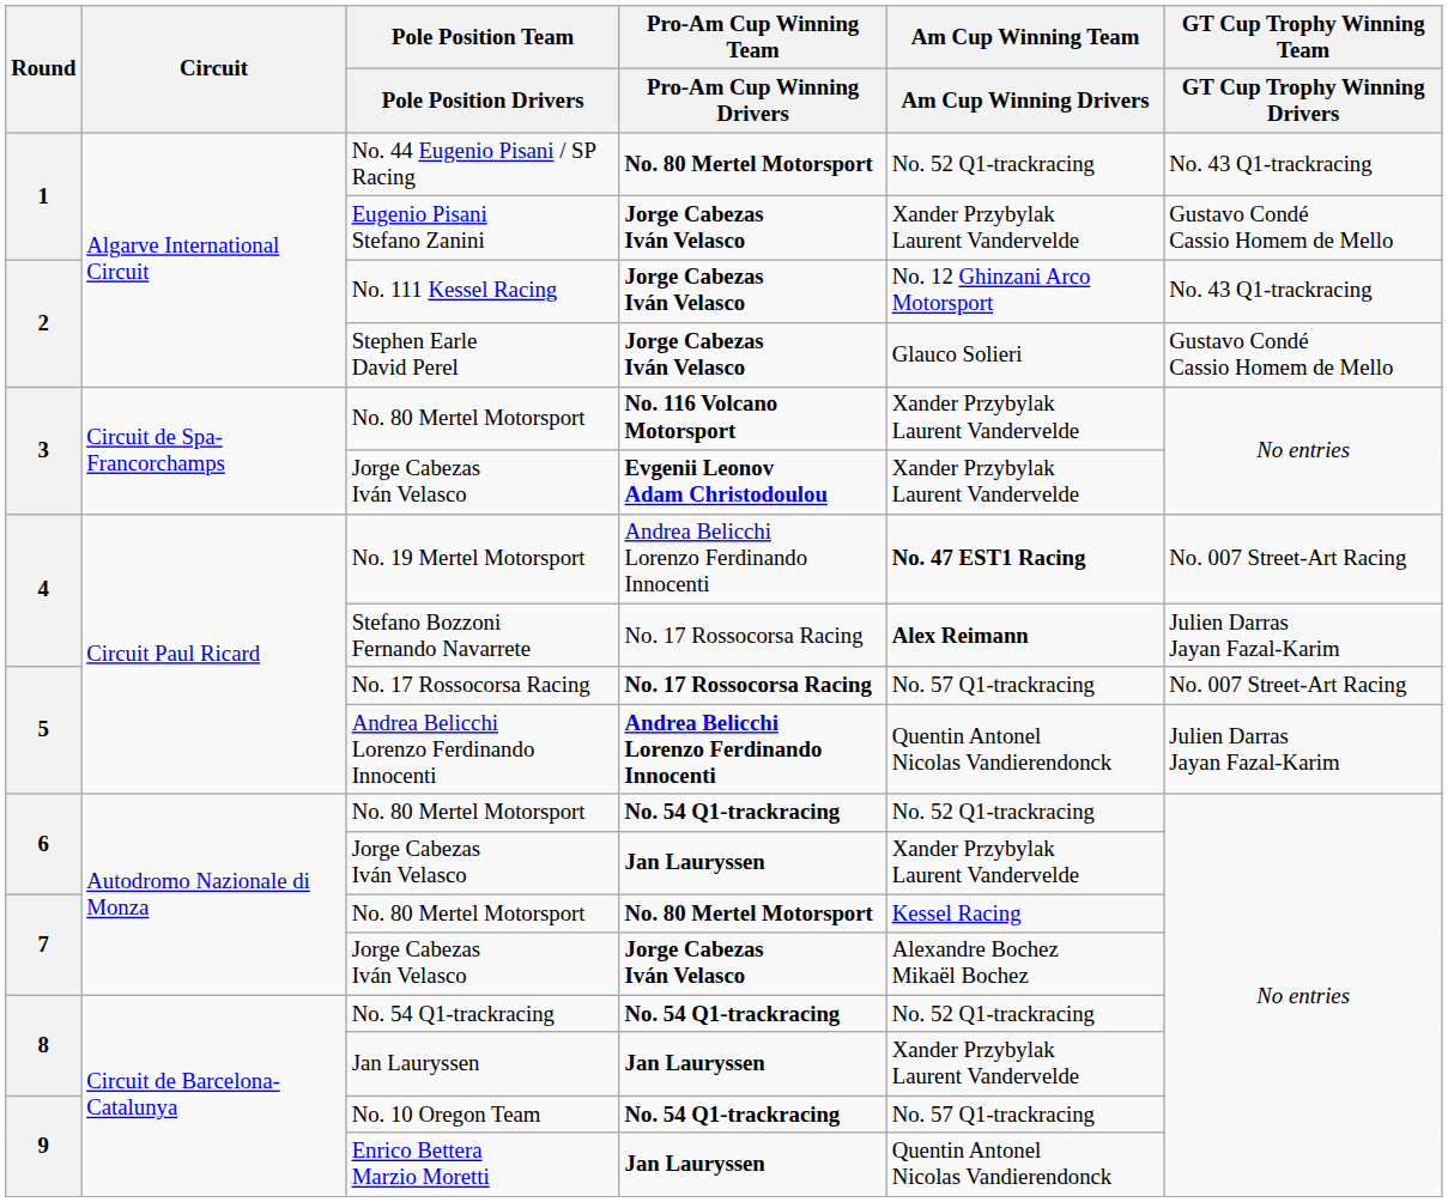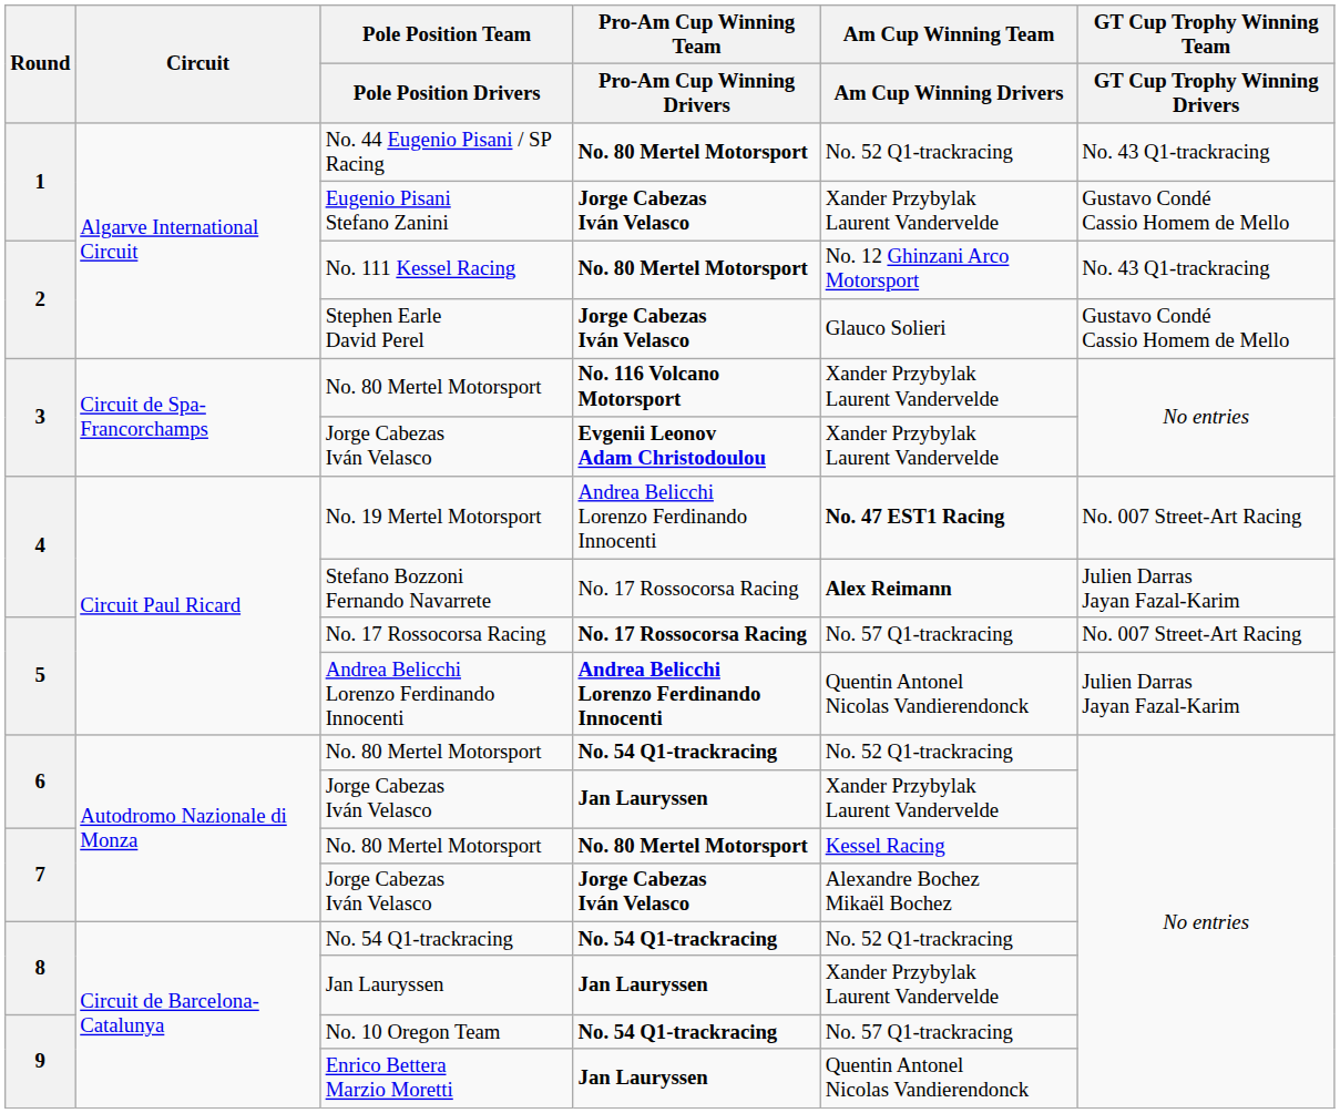 <table class="wikitable" style="font-size:85%;">
 <tr>
 <th rowspan="2">Round</th>
 <th rowspan="2">Circuit</th>
 <th>Pole Position Team</th>
 <th>Pro-Am Cup Winning Team</th>
 <th>Am Cup Winning Team</th>
 <th>GT Cup Trophy Winning Team</th>
 </tr>
 <tr>
 <th>Pole Position Drivers</th>
 <th>Pro-Am Cup Winning Drivers</th>
 <th>Am Cup Winning Drivers</th>
 <th>GT Cup Trophy Winning Drivers</th>
 </tr>
 <tr>
 <th rowspan="2">1</th>
 <td rowspan="4"> <a href='#'>Algarve International Circuit</a></td>
 <td> No. 44 <a href='#'>Eugenio Pisani</a> / SP Racing</td>
 <td><strong> No. 80 Mertel Motorsport</strong></td>
 <td> No. 52 Q1-trackracing</td>
 <td> No. 43 Q1-trackracing</td>
 </tr>
 <tr>
 <td> <a href='#'>Eugenio Pisani</a><br> Stefano Zanini</td>
 <td><strong> Jorge Cabezas<br> Iván Velasco</strong></td>
 <td> Xander Przybylak<br> Laurent Vandervelde</td>
 <td> Gustavo Condé<br> Cassio Homem de Mello</td>
 </tr>
 <tr>
 <th rowspan="2">2</th>
 <td> No. 111 <a href='#'>Kessel Racing</a></td>
-<td><strong> Jorge Cabezas<br> Iván Velasco</strong></td>
+<td><strong> No. 80 Mertel Motorsport</strong></td>
 <td> No. 12 <a href='#'>Ghinzani Arco Motorsport</a></td>
 <td> No. 43 Q1-trackracing</td>
 </tr>
 <tr>
 <td> Stephen Earle<br> David Perel</td>
 <td><strong> Jorge Cabezas<br> Iván Velasco</strong></td>
 <td> Glauco Solieri</td>
 <td> Gustavo Condé<br> Cassio Homem de Mello</td>
 </tr>
 <tr>
 <th rowspan="2">3</th>
 <td rowspan="2"> <a href='#'>Circuit de Spa-Francorchamps</a></td>
 <td> No. 80 Mertel Motorsport</td>
 <td><strong> No. 116 Volcano Motorsport</strong></td>
 <td> Xander Przybylak<br> Laurent Vandervelde</td>
 <td rowspan="2" align="center"><em>No entries</em></td>
 </tr>
 <tr>
 <td> Jorge Cabezas<br> Iván Velasco</td>
 <td><strong> Evgenii Leonov<br> <a href='#'>Adam Christodoulou</a></strong></td>
 <td> Xander Przybylak<br> Laurent Vandervelde</td>
 </tr>
 <tr>
 <th rowspan="2">4</th>
 <td rowspan="4"> <a href='#'>Circuit Paul Ricard</a></td>
 <td> No. 19 Mertel Motorsport</td>
 <td> <a href='#'>Andrea Belicchi</a><br> Lorenzo Ferdinando Innocenti</td>
 <td><strong> No. 47 EST1 Racing</strong></td>
 <td> No. 007 Street-Art Racing</td>
 </tr>
 <tr>
 <td> Stefano Bozzoni<br> Fernando Navarrete</td>
 <td> No. 17 Rossocorsa Racing</td>
 <td><strong> Alex Reimann</strong></td>
 <td> Julien Darras<br> Jayan Fazal-Karim</td>
 </tr>
 <tr>
 <th rowspan="2">5</th>
 <td> No. 17 Rossocorsa Racing</td>
 <td><strong> No. 17 Rossocorsa Racing</strong></td>
 <td> No. 57 Q1-trackracing</td>
 <td> No. 007 Street-Art Racing</td>
 </tr>
 <tr>
 <td> <a href='#'>Andrea Belicchi</a><br> Lorenzo Ferdinando Innocenti</td>
 <td><strong> <a href='#'>Andrea Belicchi</a><br> Lorenzo Ferdinando Innocenti</strong></td>
 <td> Quentin Antonel<br> Nicolas Vandierendonck</td>
 <td> Julien Darras<br> Jayan Fazal-Karim</td>
 </tr>
 <tr>
 <th rowspan="2">6</th>
 <td rowspan="4"> <a href='#'>Autodromo Nazionale di Monza</a></td>
 <td> No. 80 Mertel Motorsport</td>
 <td><strong> No. 54 Q1-trackracing</strong></td>
 <td> No. 52 Q1-trackracing</td>
 <td rowspan="8" align="center"><em>No entries</em></td>
 </tr>
 <tr>
 <td> Jorge Cabezas<br> Iván Velasco</td>
 <td><strong> Jan Lauryssen</strong></td>
 <td> Xander Przybylak<br> Laurent Vandervelde</td>
 </tr>
 <tr>
 <th rowspan="2">7</th>
 <td> No. 80 Mertel Motorsport</td>
 <td><strong> No. 80 Mertel Motorsport</strong></td>
 <td> <a href='#'>Kessel Racing</a></td>
 </tr>
 <tr>
 <td> Jorge Cabezas<br> Iván Velasco</td>
 <td><strong> Jorge Cabezas<br> Iván Velasco</strong></td>
 <td> Alexandre Bochez<br> Mikaël Bochez</td>
 </tr>
 <tr>
 <th rowspan="2">8</th>
 <td rowspan="4"> <a href='#'>Circuit de Barcelona-Catalunya</a></td>
 <td> No. 54 Q1-trackracing</td>
 <td><strong> No. 54 Q1-trackracing</strong></td>
 <td> No. 52 Q1-trackracing</td>
 </tr>
 <tr>
 <td> Jan Lauryssen</td>
 <td><strong> Jan Lauryssen</strong></td>
 <td> Xander Przybylak<br> Laurent Vandervelde</td>
 </tr>
 <tr>
 <th rowspan="2">9</th>
 <td> No. 10 Oregon Team</td>
 <td><strong> No. 54 Q1-trackracing</strong></td>
 <td> No. 57 Q1-trackracing</td>
 </tr>
 <tr>
 <td> <a href='#'>Enrico Bettera</a><br> <a href='#'>Marzio Moretti</a></td>
 <td><strong> Jan Lauryssen</strong></td>
 <td> Quentin Antonel<br> Nicolas Vandierendonck</td>
 </tr>
 </table>
